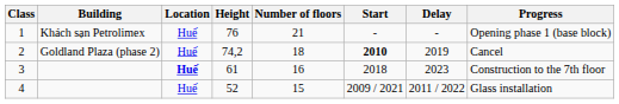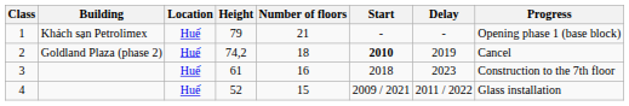 <table class="wikitable sortable" style="text-align:center">
 <tr>
 <th>Class</th>
 <th>Building</th>
 <th>Location</th>
 <th>Height</th>
 <th>Number of floors</th>
 <th>Start</th>
 <th>Delay</th>
 <th>Progress</th>
 </tr>
 <tr>
 <td>1</td>
 <td align="left">Khách sạn Petrolimex</td>
 <td><a href='#'>Huế</a></td>
-<td>76</td>
+<td>79</td>
 <td>21</td>
 <td>-</td>
 <td>-</td>
 <td align="left">Opening phase 1 (base block)</td>
 </tr>
 <tr>
 <td>2</td>
 <td align="left">Goldland Plaza (phase 2)</td>
 <td><a href='#'>Huế</a></td>
 <td>74,2</td>
 <td>18</td>
 <td><strong>2010</strong></td>
 <td>2019</td>
 <td align="left">Cancel</td>
 </tr>
 <tr>
 <td>3</td>
 <td align="left"></td>
-<td><strong><a href='#'>Huế</a></strong></td>
+<td><a href='#'>Huế</a></td>
 <td>61</td>
 <td>16</td>
 <td>2018</td>
 <td>2023</td>
 <td align="left">Construction to the 7th floor</td>
 </tr>
 <tr>
 <td>4</td>
 <td align="left"></td>
 <td><a href='#'>Huế</a></td>
 <td>52</td>
 <td>15</td>
 <td>2009 / 2021</td>
 <td>2011 / 2022</td>
 <td align="left">Glass installation</td>
 </tr>
 </table>
